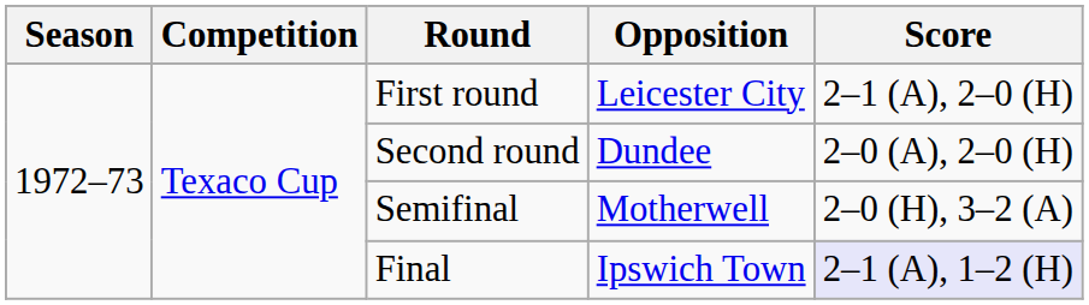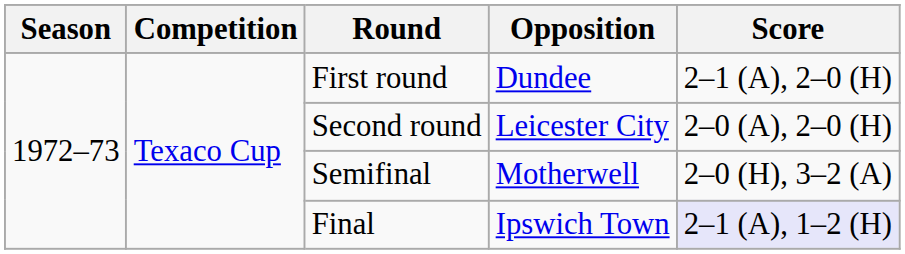 <table class="wikitable">
 <tr>
 <th>Season</th>
 <th>Competition</th>
 <th>Round</th>
 <th>Opposition</th>
 <th>Score</th>
 </tr>
 <tr>
 <td rowspan="4">1972–73</td>
 <td rowspan="4"><a href='#'>Texaco Cup</a></td>
 <td>First round</td>
-<td> <a href='#'>Leicester City</a></td>
+<td> <a href='#'>Dundee</a></td>
 <td>2–1 (A), 2–0 (H)</td>
 </tr>
 <tr>
 <td>Second round</td>
-<td> <a href='#'>Dundee</a></td>
+<td> <a href='#'>Leicester City</a></td>
 <td>2–0 (A), 2–0 (H)</td>
 </tr>
 <tr>
 <td>Semifinal</td>
 <td> <a href='#'>Motherwell</a></td>
 <td>2–0 (H), 3–2 (A)</td>
 </tr>
 <tr>
 <td>Final</td>
 <td> <a href='#'>Ipswich Town</a></td>
 <td style="background: lavender;">2–1 (A), 1–2 (H)</td>
 </tr>
 </table>
